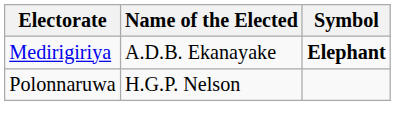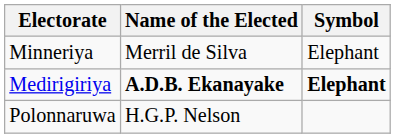 <table class="wikitable" border="1">
 <tr>
 <th>Electorate</th>
 <th>Name of the Elected</th>
 <th>Symbol</th>
 </tr>
 <tr>
+<td>Minneriya</td>
+<td>Merril de Silva</td>
+<td>Elephant</td>
+</tr>
+<tr>
 <td><a href='#'>Medirigiriya</a></td>
-<td>A.D.B. Ekanayake</td>
+<td><strong>A.D.B. Ekanayake</strong></td>
 <td><strong>Elephant</strong></td>
 </tr>
 <tr>
 <td>Polonnaruwa</td>
 <td>H.G.P. Nelson</td>
 </tr>
 </table>
